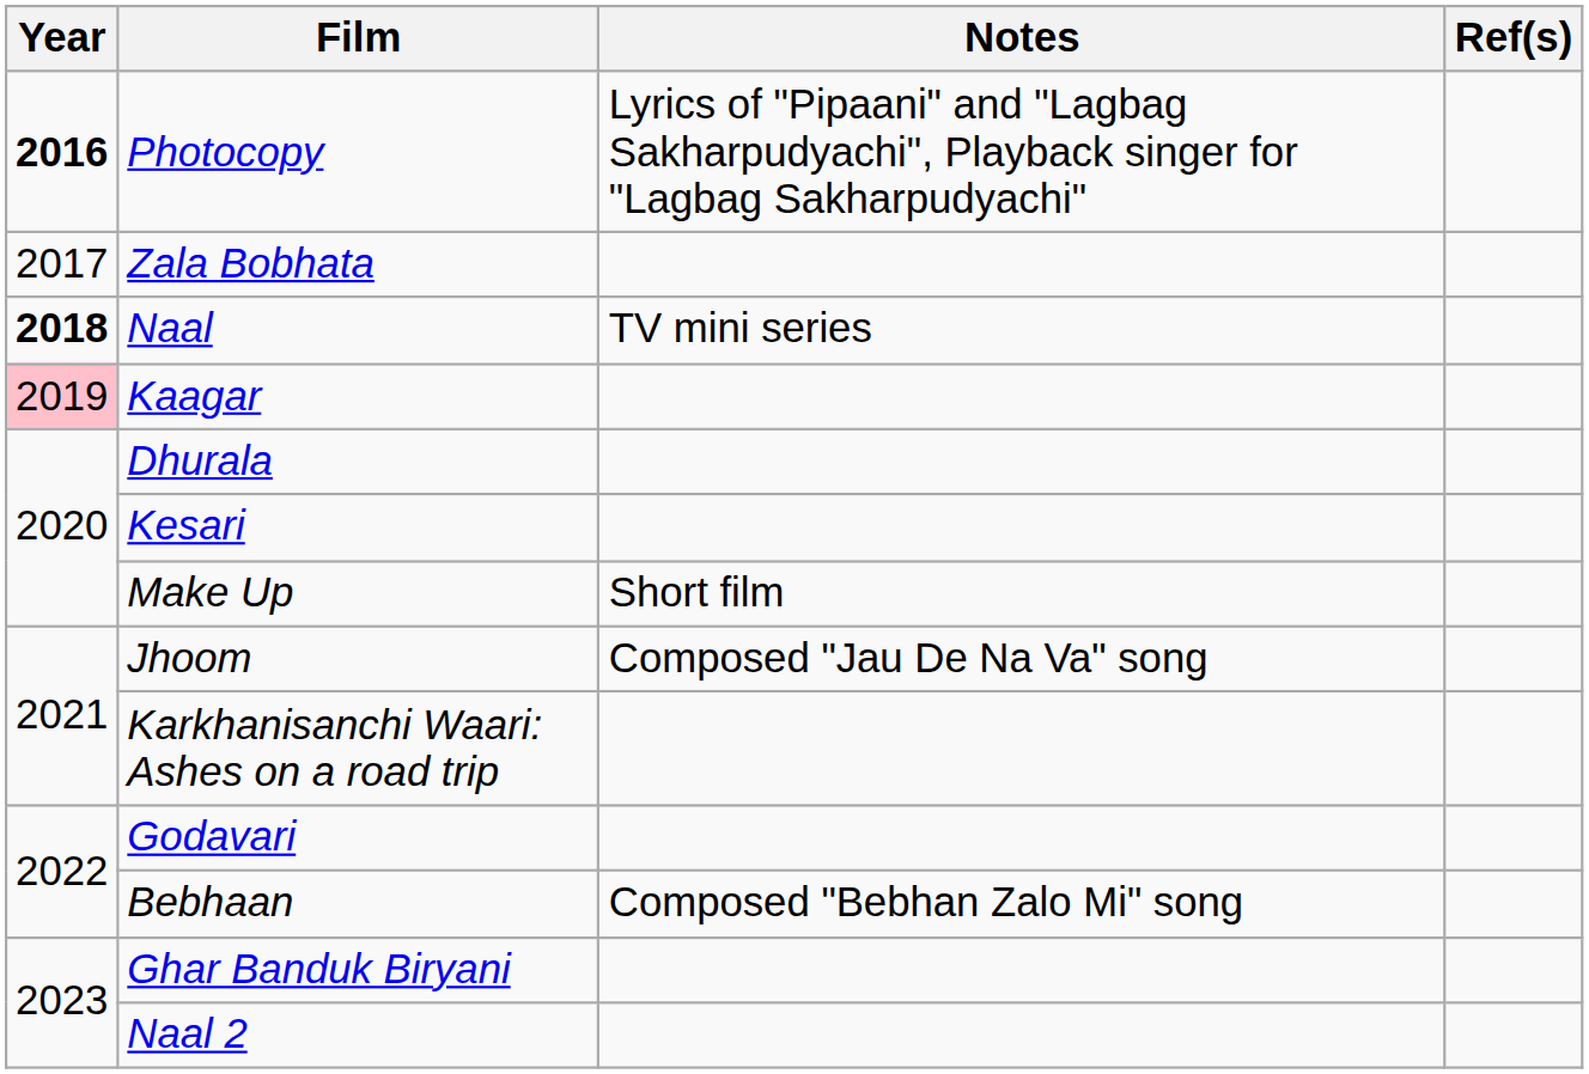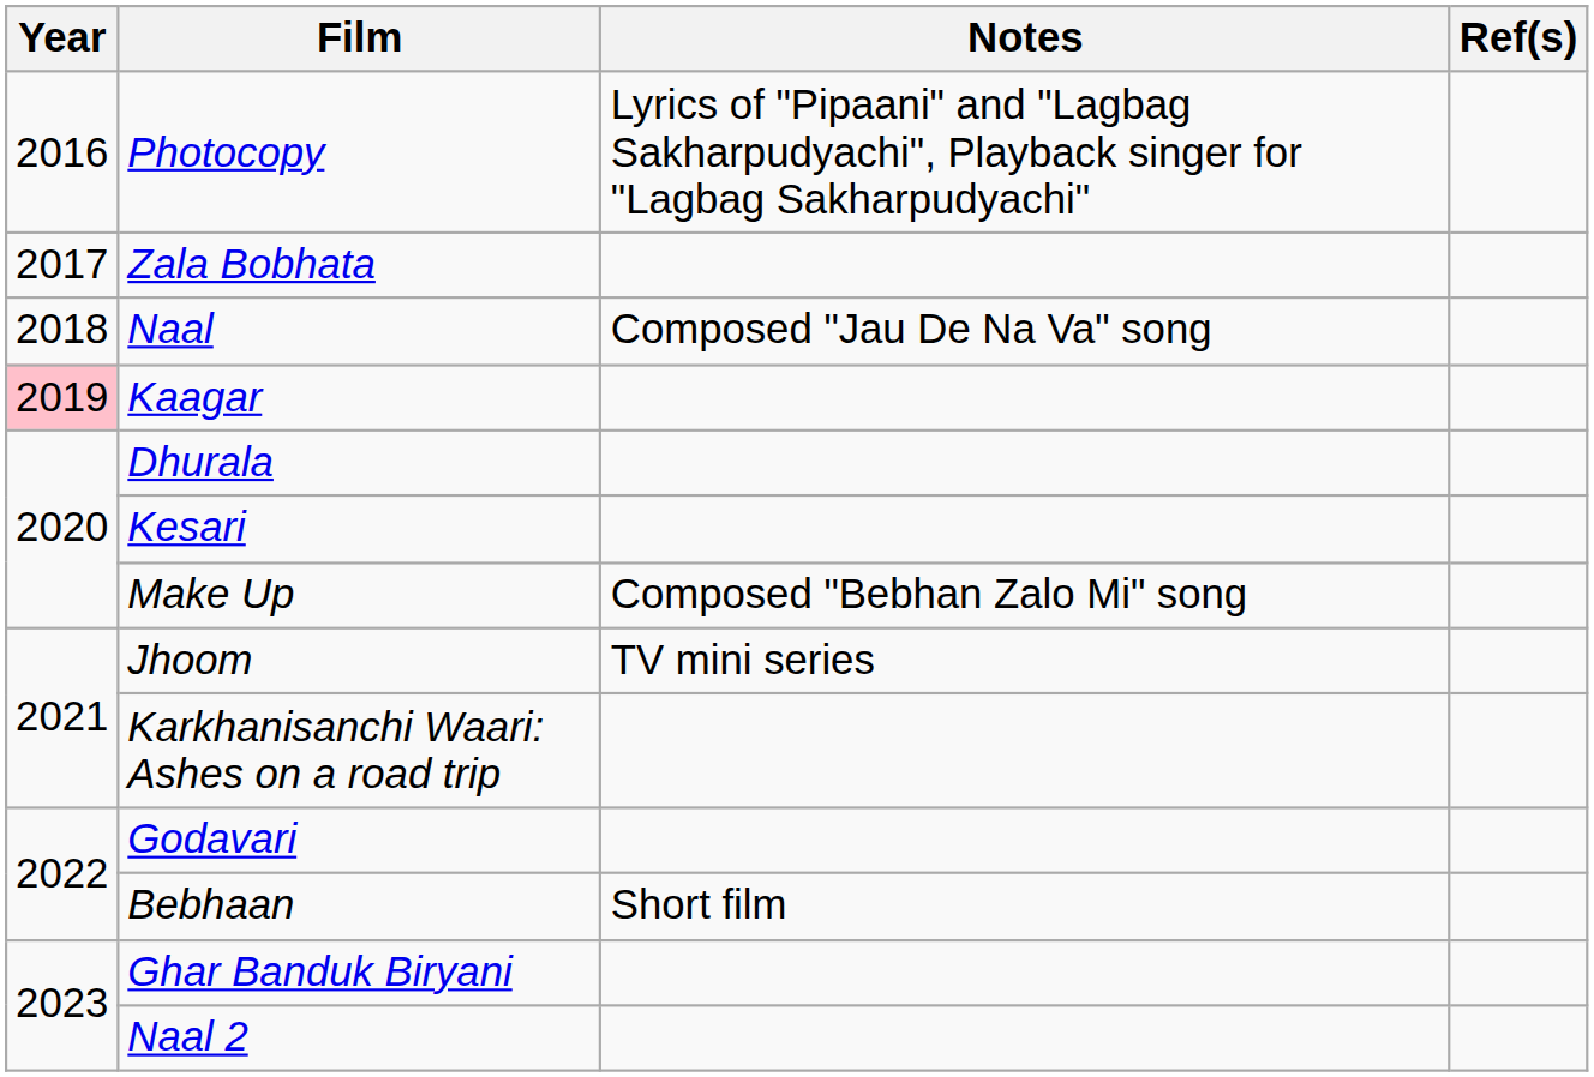 <table class="wikitable sortable">
 <tr>
 <th>Year</th>
 <th>Film</th>
 <th>Notes</th>
 <th>Ref(s)</th>
 </tr>
 <tr>
-<td><strong>2016</strong></td>
+<td>2016</td>
 <td><em><a href='#'>Photocopy</a></em></td>
 <td>Lyrics of "Pipaani" and "Lagbag Sakharpudyachi", Playback singer for "Lagbag Sakharpudyachi"</td>
 <td></td>
 </tr>
 <tr>
 <td>2017</td>
 <td><em><a href='#'>Zala Bobhata</a></em></td>
 <td></td>
 <td></td>
 </tr>
 <tr>
-<td><strong>2018</strong></td>
+<td>2018</td>
 <td><em><a href='#'>Naal</a></em></td>
-<td>TV mini series</td>
+<td>Composed "Jau De Na Va" song</td>
 <td></td>
 </tr>
 <tr>
 <td style="background: pink;">2019</td>
 <td><em><a href='#'>Kaagar</a></em></td>
 <td></td>
 <td></td>
 </tr>
 <tr>
 <td rowspan="3">2020</td>
 <td><em><a href='#'>Dhurala</a></em></td>
 <td></td>
 <td></td>
 </tr>
 <tr>
 <td><em><a href='#'>Kesari</a></em></td>
 <td></td>
 <td></td>
 </tr>
 <tr>
 <td><em>Make Up</em></td>
-<td>Short film</td>
+<td>Composed "Bebhan Zalo Mi" song</td>
 <td></td>
 </tr>
 <tr>
 <td rowspan="2">2021</td>
 <td><em>Jhoom</em></td>
-<td>Composed "Jau De Na Va" song</td>
+<td>TV mini series</td>
 <td></td>
 </tr>
 <tr>
 <td><em>Karkhanisanchi Waari: Ashes on a road trip</em></td>
 <td></td>
 <td></td>
 </tr>
 <tr>
 <td rowspan="2">2022</td>
 <td><em><a href='#'>Godavari</a></em></td>
 <td></td>
 <td></td>
 </tr>
 <tr>
 <td><em>Bebhaan</em></td>
-<td>Composed "Bebhan Zalo Mi" song</td>
+<td>Short film</td>
 <td></td>
 </tr>
 <tr>
 <td rowspan="2">2023</td>
 <td><em><a href='#'>Ghar Banduk Biryani</a></em></td>
 <td></td>
 <td></td>
 </tr>
 <tr>
 <td><em><a href='#'>Naal 2</a></em></td>
 <td></td>
 <td></td>
 </tr>
 </table>
